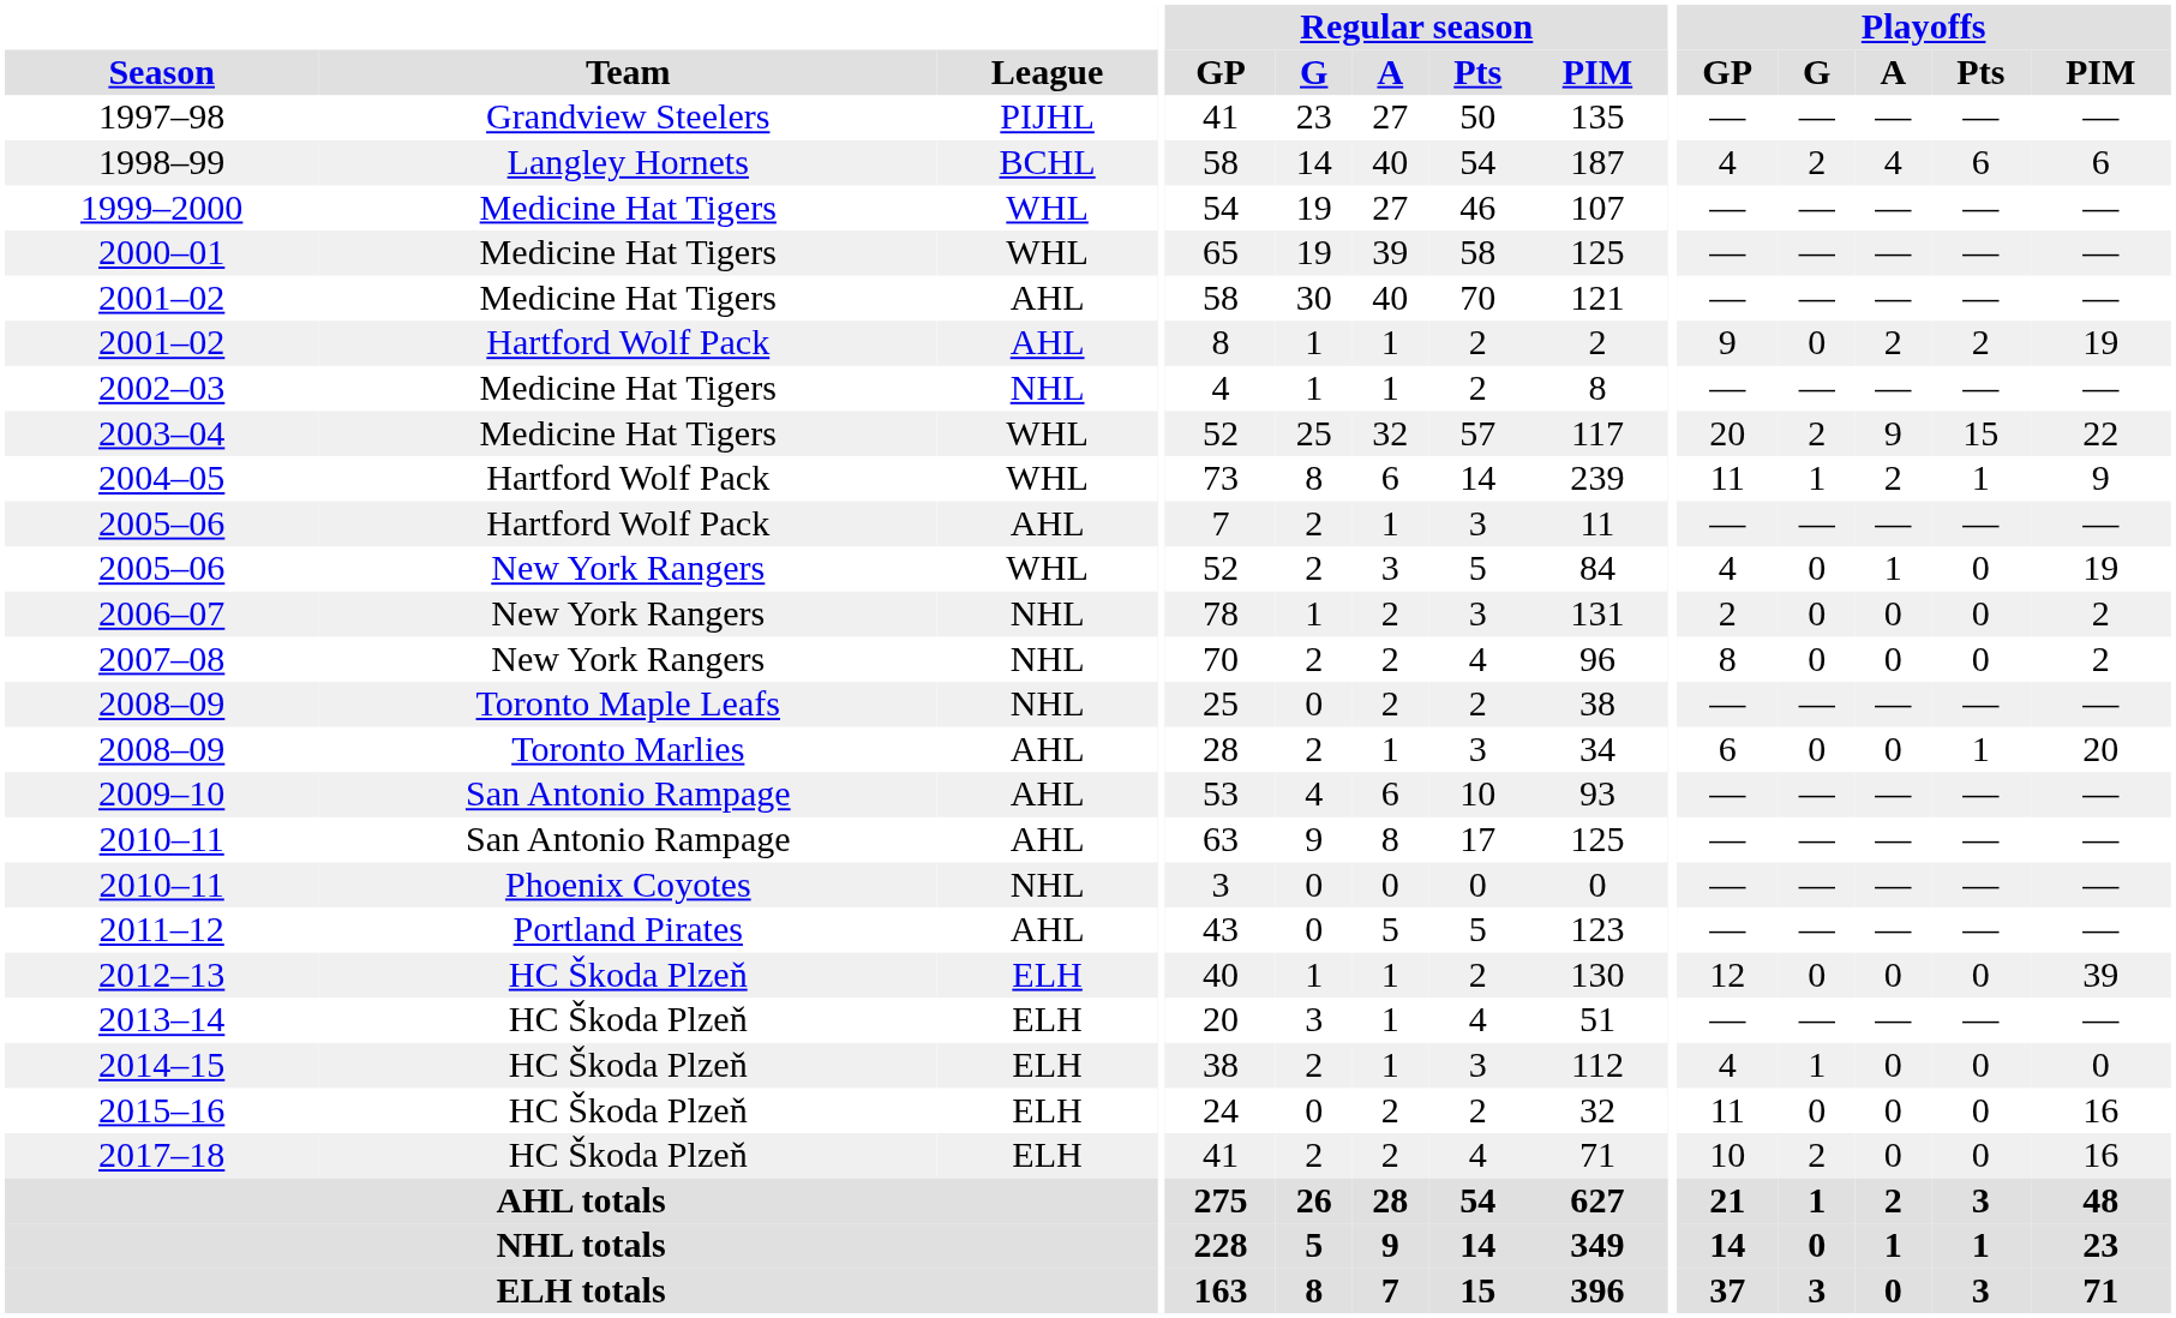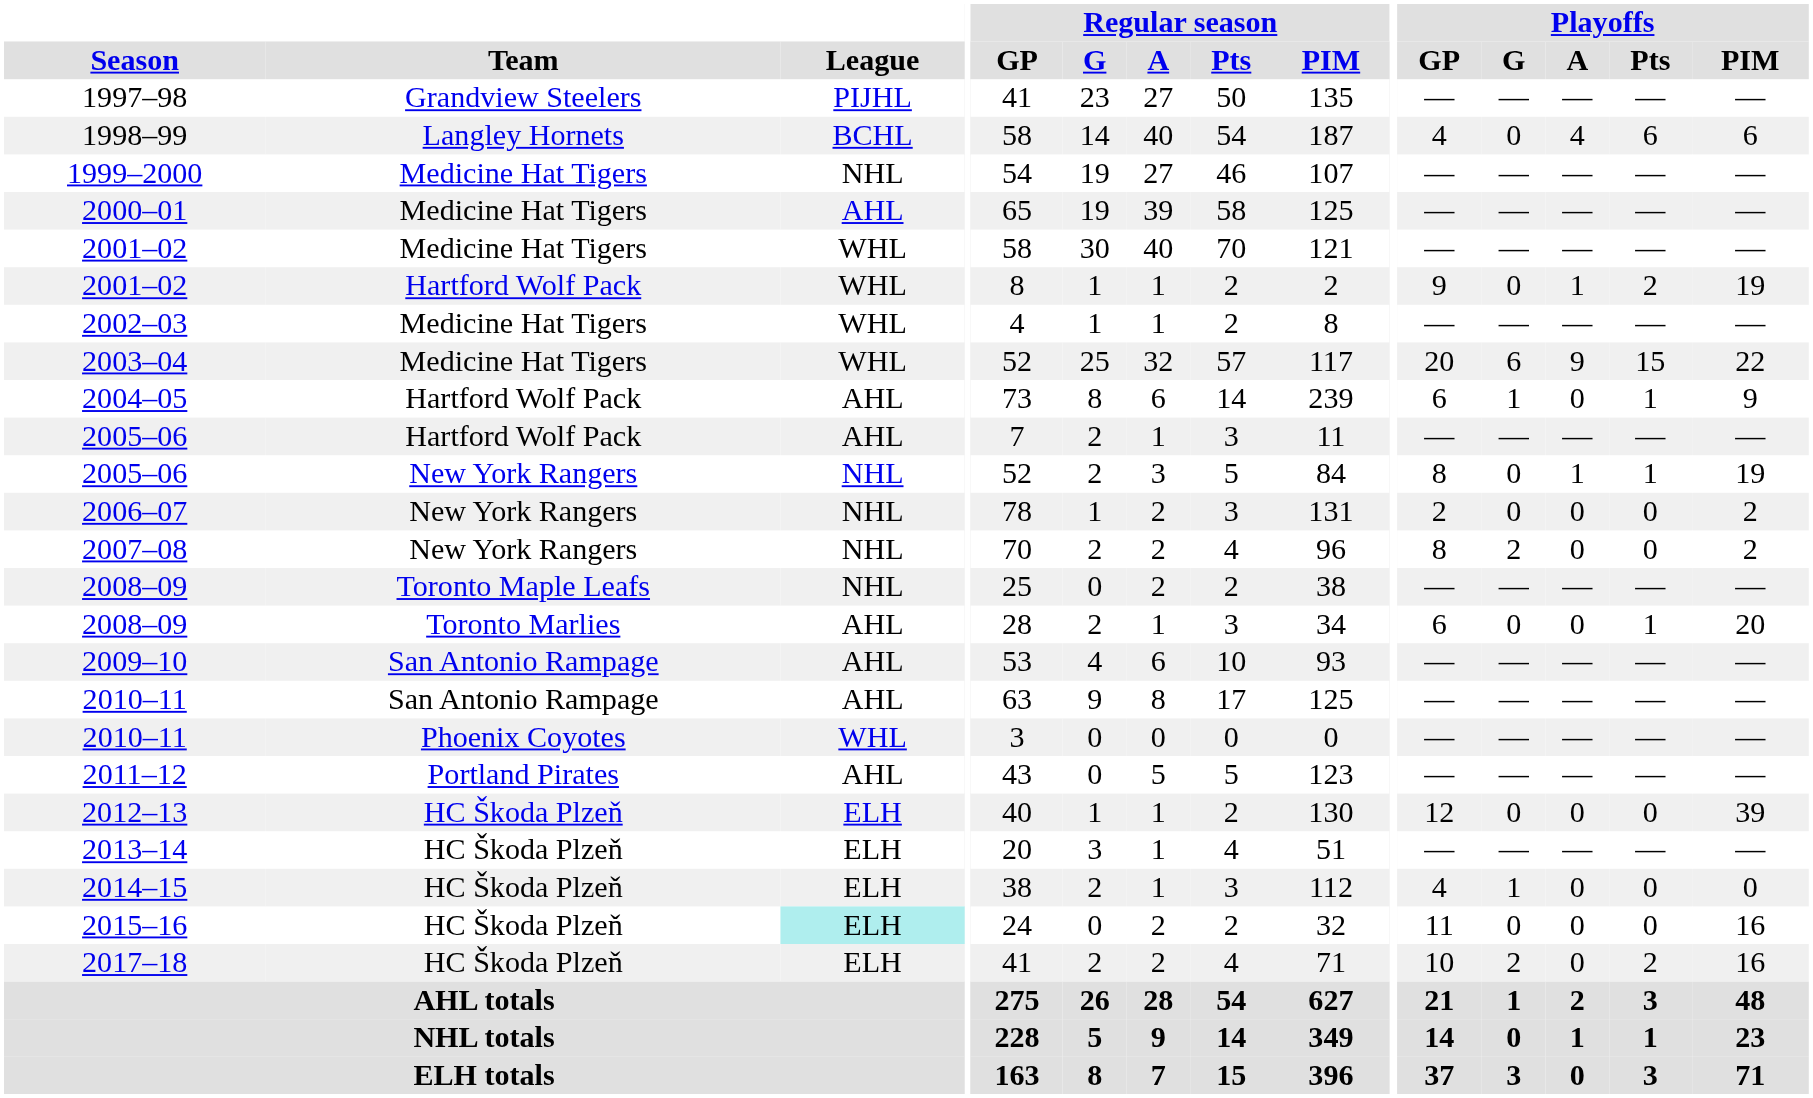 <table border="0" cellpadding="1" cellspacing="0" style="text-align:center; width:60em">
 <tr bgcolor="#e0e0e0">
 <th colspan="3" bgcolor="#ffffff"></th>
 <th rowspan="99" bgcolor="#ffffff"></th>
 <th colspan="5"><a href='#'>Regular season</a></th>
 <th rowspan="99" bgcolor="#ffffff"></th>
 <th colspan="5"><a href='#'>Playoffs</a></th>
 </tr>
 <tr bgcolor="#e0e0e0">
 <th><a href='#'>Season</a></th>
 <th>Team</th>
 <th>League</th>
 <th>GP</th>
 <th><a href='#'>G</a></th>
 <th><a href='#'>A</a></th>
 <th><a href='#'>Pts</a></th>
 <th><a href='#'>PIM</a></th>
 <th>GP</th>
 <th>G</th>
 <th>A</th>
 <th>Pts</th>
 <th>PIM</th>
 </tr>
 <tr>
 <td>1997–98</td>
 <td><a href='#'>Grandview Steelers</a></td>
 <td><a href='#'>PIJHL</a></td>
 <td>41</td>
 <td>23</td>
 <td>27</td>
 <td>50</td>
 <td>135</td>
 <td>—</td>
 <td>—</td>
 <td>—</td>
 <td>—</td>
 <td>—</td>
 </tr>
 <tr bgcolor="#f0f0f0">
 <td>1998–99</td>
 <td><a href='#'>Langley Hornets</a></td>
 <td><a href='#'>BCHL</a></td>
 <td>58</td>
 <td>14</td>
 <td>40</td>
 <td>54</td>
 <td>187</td>
 <td>4</td>
-<td>2</td>
+<td>0</td>
 <td>4</td>
 <td>6</td>
 <td>6</td>
 </tr>
 <tr>
 <td><a href='#'>1999–2000</a></td>
 <td><a href='#'>Medicine Hat Tigers</a></td>
-<td><a href='#'>WHL</a></td>
+<td>NHL</td>
 <td>54</td>
 <td>19</td>
 <td>27</td>
 <td>46</td>
 <td>107</td>
 <td>—</td>
 <td>—</td>
 <td>—</td>
 <td>—</td>
 <td>—</td>
 </tr>
 <tr bgcolor="#f0f0f0">
 <td><a href='#'>2000–01</a></td>
 <td>Medicine Hat Tigers</td>
-<td>WHL</td>
+<td><a href='#'>AHL</a></td>
 <td>65</td>
 <td>19</td>
 <td>39</td>
 <td>58</td>
 <td>125</td>
 <td>—</td>
 <td>—</td>
 <td>—</td>
 <td>—</td>
 <td>—</td>
 </tr>
 <tr>
 <td><a href='#'>2001–02</a></td>
 <td>Medicine Hat Tigers</td>
-<td>AHL</td>
+<td>WHL</td>
 <td>58</td>
 <td>30</td>
 <td>40</td>
 <td>70</td>
 <td>121</td>
 <td>—</td>
 <td>—</td>
 <td>—</td>
 <td>—</td>
 <td>—</td>
 </tr>
 <tr bgcolor="#f0f0f0">
 <td><a href='#'>2001–02</a></td>
 <td><a href='#'>Hartford Wolf Pack</a></td>
-<td><a href='#'>AHL</a></td>
+<td>WHL</td>
 <td>8</td>
 <td>1</td>
 <td>1</td>
 <td>2</td>
 <td>2</td>
 <td>9</td>
 <td>0</td>
-<td>2</td>
+<td>1</td>
 <td>2</td>
 <td>19</td>
 </tr>
 <tr>
 <td><a href='#'>2002–03</a></td>
 <td>Medicine Hat Tigers</td>
-<td><a href='#'>NHL</a></td>
+<td>WHL</td>
 <td>4</td>
 <td>1</td>
 <td>1</td>
 <td>2</td>
 <td>8</td>
 <td>—</td>
 <td>—</td>
 <td>—</td>
 <td>—</td>
 <td>—</td>
 </tr>
 <tr bgcolor="#f0f0f0">
 <td><a href='#'>2003–04</a></td>
 <td>Medicine Hat Tigers</td>
 <td>WHL</td>
 <td>52</td>
 <td>25</td>
 <td>32</td>
 <td>57</td>
 <td>117</td>
 <td>20</td>
-<td>2</td>
+<td>6</td>
 <td>9</td>
 <td>15</td>
 <td>22</td>
 </tr>
 <tr>
 <td><a href='#'>2004–05</a></td>
 <td>Hartford Wolf Pack</td>
-<td>WHL</td>
+<td>AHL</td>
 <td>73</td>
 <td>8</td>
 <td>6</td>
 <td>14</td>
 <td>239</td>
-<td>11</td>
+<td>6</td>
 <td>1</td>
-<td>2</td>
+<td>0</td>
 <td>1</td>
 <td>9</td>
 </tr>
 <tr bgcolor="#f0f0f0">
 <td><a href='#'>2005–06</a></td>
 <td>Hartford Wolf Pack</td>
 <td>AHL</td>
 <td>7</td>
 <td>2</td>
 <td>1</td>
 <td>3</td>
 <td>11</td>
 <td>—</td>
 <td>—</td>
 <td>—</td>
 <td>—</td>
 <td>—</td>
 </tr>
 <tr>
 <td><a href='#'>2005–06</a></td>
 <td><a href='#'>New York Rangers</a></td>
-<td>WHL</td>
+<td><a href='#'>NHL</a></td>
 <td>52</td>
 <td>2</td>
 <td>3</td>
 <td>5</td>
 <td>84</td>
-<td>4</td>
+<td>8</td>
 <td>0</td>
 <td>1</td>
-<td>0</td>
+<td>1</td>
 <td>19</td>
 </tr>
 <tr bgcolor="#f0f0f0">
 <td><a href='#'>2006–07</a></td>
 <td>New York Rangers</td>
 <td>NHL</td>
 <td>78</td>
 <td>1</td>
 <td>2</td>
 <td>3</td>
 <td>131</td>
 <td>2</td>
 <td>0</td>
 <td>0</td>
 <td>0</td>
 <td>2</td>
 </tr>
 <tr>
 <td><a href='#'>2007–08</a></td>
 <td>New York Rangers</td>
 <td>NHL</td>
 <td>70</td>
 <td>2</td>
 <td>2</td>
 <td>4</td>
 <td>96</td>
 <td>8</td>
-<td>0</td>
+<td>2</td>
 <td>0</td>
 <td>0</td>
 <td>2</td>
 </tr>
 <tr bgcolor="#f0f0f0">
 <td><a href='#'>2008–09</a></td>
 <td><a href='#'>Toronto Maple Leafs</a></td>
 <td>NHL</td>
 <td>25</td>
 <td>0</td>
 <td>2</td>
 <td>2</td>
 <td>38</td>
 <td>—</td>
 <td>—</td>
 <td>—</td>
 <td>—</td>
 <td>—</td>
 </tr>
 <tr>
 <td><a href='#'>2008–09</a></td>
 <td><a href='#'>Toronto Marlies</a></td>
 <td>AHL</td>
 <td>28</td>
 <td>2</td>
 <td>1</td>
 <td>3</td>
 <td>34</td>
 <td>6</td>
 <td>0</td>
 <td>0</td>
 <td>1</td>
 <td>20</td>
 </tr>
 <tr bgcolor="#f0f0f0">
 <td><a href='#'>2009–10</a></td>
 <td><a href='#'>San Antonio Rampage</a></td>
 <td>AHL</td>
 <td>53</td>
 <td>4</td>
 <td>6</td>
 <td>10</td>
 <td>93</td>
 <td>—</td>
 <td>—</td>
 <td>—</td>
 <td>—</td>
 <td>—</td>
 </tr>
 <tr>
 <td><a href='#'>2010–11</a></td>
 <td>San Antonio Rampage</td>
 <td>AHL</td>
 <td>63</td>
 <td>9</td>
 <td>8</td>
 <td>17</td>
 <td>125</td>
 <td>—</td>
 <td>—</td>
 <td>—</td>
 <td>—</td>
 <td>—</td>
 </tr>
 <tr bgcolor="#f0f0f0">
 <td><a href='#'>2010–11</a></td>
 <td><a href='#'>Phoenix Coyotes</a></td>
-<td>NHL</td>
+<td><a href='#'>WHL</a></td>
 <td>3</td>
 <td>0</td>
 <td>0</td>
 <td>0</td>
 <td>0</td>
 <td>—</td>
 <td>—</td>
 <td>—</td>
 <td>—</td>
 <td>—</td>
 </tr>
 <tr>
 <td><a href='#'>2011–12</a></td>
 <td><a href='#'>Portland Pirates</a></td>
 <td>AHL</td>
 <td>43</td>
 <td>0</td>
 <td>5</td>
 <td>5</td>
 <td>123</td>
 <td>—</td>
 <td>—</td>
 <td>—</td>
 <td>—</td>
 <td>—</td>
 </tr>
 <tr bgcolor="#f0f0f0">
 <td><a href='#'>2012–13</a></td>
 <td><a href='#'>HC Škoda Plzeň</a></td>
 <td><a href='#'>ELH</a></td>
 <td>40</td>
 <td>1</td>
 <td>1</td>
 <td>2</td>
 <td>130</td>
 <td>12</td>
 <td>0</td>
 <td>0</td>
 <td>0</td>
 <td>39</td>
 </tr>
 <tr>
 <td><a href='#'>2013–14</a></td>
 <td>HC Škoda Plzeň</td>
 <td>ELH</td>
 <td>20</td>
 <td>3</td>
 <td>1</td>
 <td>4</td>
 <td>51</td>
 <td>—</td>
 <td>—</td>
 <td>—</td>
 <td>—</td>
 <td>—</td>
 </tr>
 <tr bgcolor="#f0f0f0">
 <td><a href='#'>2014–15</a></td>
 <td>HC Škoda Plzeň</td>
 <td>ELH</td>
 <td>38</td>
 <td>2</td>
 <td>1</td>
 <td>3</td>
 <td>112</td>
 <td>4</td>
 <td>1</td>
 <td>0</td>
 <td>0</td>
 <td>0</td>
 </tr>
 <tr>
 <td><a href='#'>2015–16</a></td>
 <td>HC Škoda Plzeň</td>
-<td>ELH</td>
+<td style="background: paleturquoise;">ELH</td>
 <td>24</td>
 <td>0</td>
 <td>2</td>
 <td>2</td>
 <td>32</td>
 <td>11</td>
 <td>0</td>
 <td>0</td>
 <td>0</td>
 <td>16</td>
 </tr>
 <tr bgcolor="#f0f0f0">
 <td><a href='#'>2017–18</a></td>
 <td>HC Škoda Plzeň</td>
 <td>ELH</td>
 <td>41</td>
 <td>2</td>
 <td>2</td>
 <td>4</td>
 <td>71</td>
 <td>10</td>
 <td>2</td>
 <td>0</td>
-<td>0</td>
+<td>2</td>
 <td>16</td>
 </tr>
 <tr bgcolor="#e0e0e0">
 <th colspan="3">AHL totals</th>
 <th>275</th>
 <th>26</th>
 <th>28</th>
 <th>54</th>
 <th>627</th>
 <th>21</th>
 <th>1</th>
 <th>2</th>
 <th>3</th>
 <th>48</th>
 </tr>
 <tr bgcolor="#e0e0e0">
 <th colspan="3">NHL totals</th>
 <th>228</th>
 <th>5</th>
 <th>9</th>
 <th>14</th>
 <th>349</th>
 <th>14</th>
 <th>0</th>
 <th>1</th>
 <th>1</th>
 <th>23</th>
 </tr>
 <tr bgcolor="#e0e0e0">
 <th colspan="3">ELH totals</th>
 <th>163</th>
 <th>8</th>
 <th>7</th>
 <th>15</th>
 <th>396</th>
 <th>37</th>
 <th>3</th>
 <th>0</th>
 <th>3</th>
 <th>71</th>
 </tr>
 </table>
